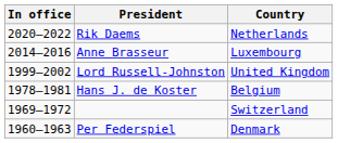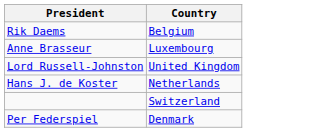 <table class="wikitable">
 <tr>
-<th>In office</th>
 <th>President</th>
 <th>Country</th>
 </tr>
 <tr>
-<td>2020–2022</td>
 <td><a href='#'>Rik Daems</a></td>
-<td> <a href='#'>Netherlands</a></td>
+<td> <a href='#'>Belgium</a></td>
 </tr>
 <tr>
-<td>2014–2016</td>
 <td><a href='#'>Anne Brasseur</a></td>
 <td> <a href='#'>Luxembourg</a></td>
 </tr>
 <tr>
-<td>1999–2002</td>
 <td><a href='#'>Lord Russell-Johnston</a></td>
 <td> <a href='#'>United Kingdom</a></td>
 </tr>
 <tr>
-<td>1978–1981</td>
 <td><a href='#'>Hans J. de Koster</a></td>
-<td> <a href='#'>Belgium</a></td>
+<td> <a href='#'>Netherlands</a></td>
 </tr>
 <tr>
-<td>1969–1972</td>
 <td></td>
 <td> <a href='#'>Switzerland</a></td>
 </tr>
 <tr>
-<td>1960–1963</td>
 <td><a href='#'>Per Federspiel</a></td>
 <td> <a href='#'>Denmark</a></td>
 </tr>
 </table>
